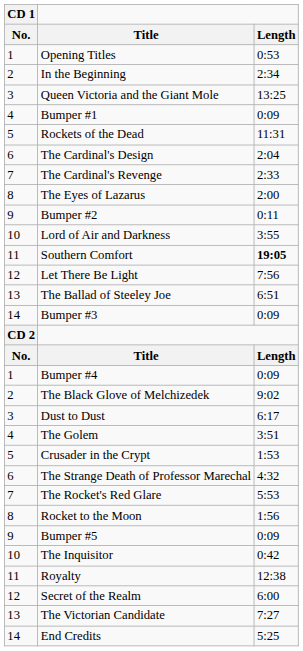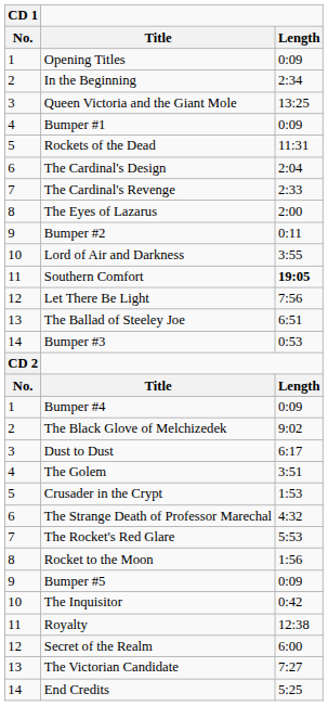 <table class="wikitable">
 <tr>
 <th>CD 1</th>
 </tr>
 <tr>
 <th>No.</th>
 <th>Title</th>
 <th>Length</th>
 </tr>
 <tr>
 <td>1</td>
 <td>Opening Titles</td>
-<td>0:53</td>
+<td>0:09</td>
 </tr>
 <tr>
 <td>2</td>
 <td>In the Beginning</td>
 <td>2:34</td>
 </tr>
 <tr>
 <td>3</td>
 <td>Queen Victoria and the Giant Mole</td>
 <td>13:25</td>
 </tr>
 <tr>
 <td>4</td>
 <td>Bumper #1</td>
 <td>0:09</td>
 </tr>
 <tr>
 <td>5</td>
 <td>Rockets of the Dead</td>
 <td>11:31</td>
 </tr>
 <tr>
 <td>6</td>
 <td>The Cardinal's Design</td>
 <td>2:04</td>
 </tr>
 <tr>
 <td>7</td>
 <td>The Cardinal's Revenge</td>
 <td>2:33</td>
 </tr>
 <tr>
 <td>8</td>
 <td>The Eyes of Lazarus</td>
 <td>2:00</td>
 </tr>
 <tr>
 <td>9</td>
 <td>Bumper #2</td>
 <td>0:11</td>
 </tr>
 <tr>
 <td>10</td>
 <td>Lord of Air and Darkness</td>
 <td>3:55</td>
 </tr>
 <tr>
 <td>11</td>
 <td>Southern Comfort</td>
 <td><strong>19:05</strong></td>
 </tr>
 <tr>
 <td>12</td>
 <td>Let There Be Light</td>
 <td>7:56</td>
 </tr>
 <tr>
 <td>13</td>
 <td>The Ballad of Steeley Joe</td>
 <td>6:51</td>
 </tr>
 <tr>
 <td>14</td>
 <td>Bumper #3</td>
-<td>0:09</td>
+<td>0:53</td>
 </tr>
 <tr>
 <th>CD 2</th>
 </tr>
 <tr>
 <th>No.</th>
 <th>Title</th>
 <th>Length</th>
 </tr>
 <tr>
 <td>1</td>
 <td>Bumper #4</td>
 <td>0:09</td>
 </tr>
 <tr>
 <td>2</td>
 <td>The Black Glove of Melchizedek</td>
 <td>9:02</td>
 </tr>
 <tr>
 <td>3</td>
 <td>Dust to Dust</td>
 <td>6:17</td>
 </tr>
 <tr>
 <td>4</td>
 <td>The Golem</td>
 <td>3:51</td>
 </tr>
 <tr>
 <td>5</td>
 <td>Crusader in the Crypt</td>
 <td>1:53</td>
 </tr>
 <tr>
 <td>6</td>
 <td>The Strange Death of Professor Marechal</td>
 <td>4:32</td>
 </tr>
 <tr>
 <td>7</td>
 <td>The Rocket's Red Glare</td>
 <td>5:53</td>
 </tr>
 <tr>
 <td>8</td>
 <td>Rocket to the Moon</td>
 <td>1:56</td>
 </tr>
 <tr>
 <td>9</td>
 <td>Bumper #5</td>
 <td>0:09</td>
 </tr>
 <tr>
 <td>10</td>
 <td>The Inquisitor</td>
 <td>0:42</td>
 </tr>
 <tr>
 <td>11</td>
 <td>Royalty</td>
 <td>12:38</td>
 </tr>
 <tr>
 <td>12</td>
 <td>Secret of the Realm</td>
 <td>6:00</td>
 </tr>
 <tr>
 <td>13</td>
 <td>The Victorian Candidate</td>
 <td>7:27</td>
 </tr>
 <tr>
 <td>14</td>
 <td>End Credits</td>
 <td>5:25</td>
 </tr>
 </table>
